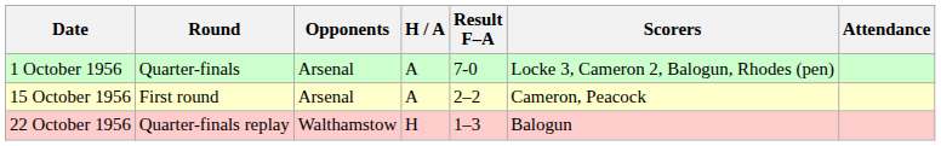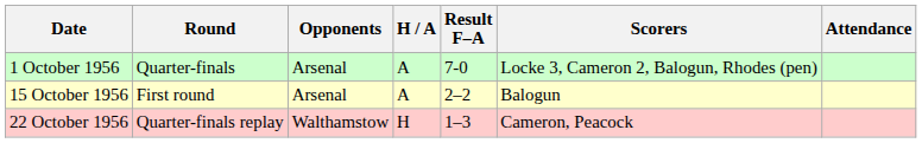 <table class="wikitable">
 <tr>
 <th>Date</th>
 <th>Round</th>
 <th>Opponents</th>
 <th>H / A</th>
 <th>Result<br>F–A</th>
 <th>Scorers</th>
 <th>Attendance</th>
 </tr>
 <tr bgcolor="#ccffcc">
 <td>1 October 1956</td>
 <td>Quarter-finals</td>
 <td>Arsenal</td>
 <td>A</td>
 <td>7-0</td>
 <td>Locke 3, Cameron 2, Balogun, Rhodes (pen)</td>
 <td></td>
 </tr>
 <tr bgcolor="#FFFFCC">
 <td>15 October 1956</td>
 <td>First round</td>
 <td>Arsenal</td>
 <td>A</td>
 <td>2–2</td>
-<td>Cameron, Peacock</td>
+<td>Balogun</td>
 <td></td>
 </tr>
 <tr bgcolor="#ffcccc">
 <td>22 October 1956</td>
 <td>Quarter-finals replay</td>
 <td>Walthamstow</td>
 <td>H</td>
 <td>1–3</td>
-<td>Balogun</td>
+<td>Cameron, Peacock</td>
 <td></td>
 </tr>
 </table>
